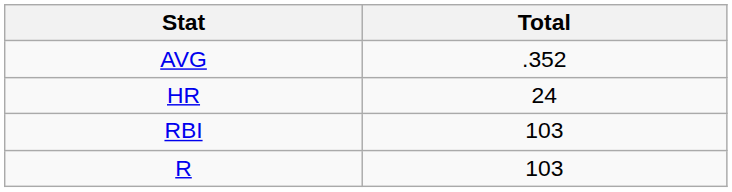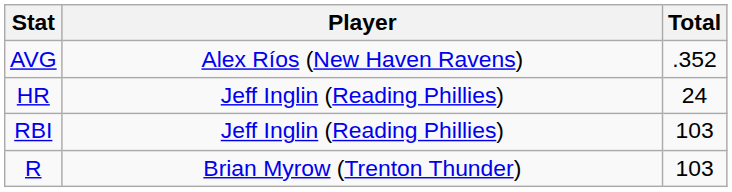 <table class="wikitable" width="40%" style="text-align:center;">
 <tr>
 <th width="5%">Stat</th>
+<th width="150%">Player</th>
 <th width="5%">Total</th>
 </tr>
 <tr>
 <td><a href='#'>AVG</a></td>
+<td><a href='#'>Alex Ríos</a> (<a href='#'>New Haven Ravens</a>)</td>
 <td>.352</td>
 </tr>
 <tr>
 <td><a href='#'>HR</a></td>
+<td><a href='#'>Jeff Inglin</a> (<a href='#'>Reading Phillies</a>)</td>
 <td>24</td>
 </tr>
 <tr>
 <td><a href='#'>RBI</a></td>
+<td><a href='#'>Jeff Inglin</a> (<a href='#'>Reading Phillies</a>)</td>
 <td>103</td>
 </tr>
 <tr>
 <td><a href='#'>R</a></td>
+<td><a href='#'>Brian Myrow</a> (<a href='#'>Trenton Thunder</a>)</td>
 <td>103</td>
 </tr>
 </table>
